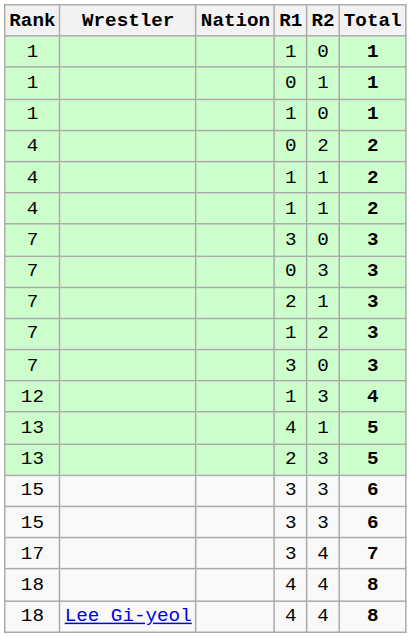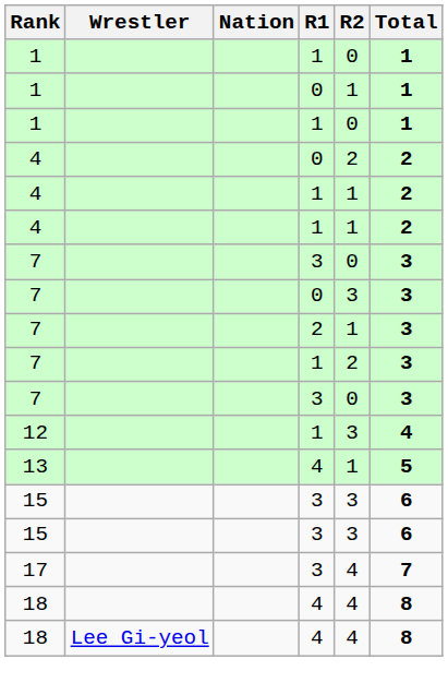 <table class="wikitable sortable" style="text-align:center;">
 <tr>
 <th>Rank</th>
 <th>Wrestler</th>
 <th>Nation</th>
 <th>R1</th>
 <th>R2</th>
 <th>Total</th>
 </tr>
 <tr style="background:#cfc;">
 <td>1</td>
 <td align=left></td>
 <td align=left></td>
 <td>1</td>
 <td>0</td>
 <td><strong>1</strong></td>
 </tr>
 <tr style="background:#cfc;">
 <td>1</td>
 <td align=left></td>
 <td align=left></td>
 <td>0</td>
 <td>1</td>
 <td><strong>1</strong></td>
 </tr>
 <tr style="background:#cfc;">
 <td>1</td>
 <td align=left></td>
 <td align=left></td>
 <td>1</td>
 <td>0</td>
 <td><strong>1</strong></td>
 </tr>
 <tr style="background:#cfc;">
 <td>4</td>
 <td align=left></td>
 <td align=left></td>
 <td>0</td>
 <td>2</td>
 <td><strong>2</strong></td>
 </tr>
 <tr style="background:#cfc;">
 <td>4</td>
 <td align=left></td>
 <td align=left></td>
 <td>1</td>
 <td>1</td>
 <td><strong>2</strong></td>
 </tr>
 <tr style="background:#cfc;">
 <td>4</td>
 <td align=left></td>
 <td align=left></td>
 <td>1</td>
 <td>1</td>
 <td><strong>2</strong></td>
 </tr>
 <tr style="background:#cfc;">
 <td>7</td>
 <td align=left></td>
 <td align=left></td>
 <td>3</td>
 <td>0</td>
 <td><strong>3</strong></td>
 </tr>
 <tr style="background:#cfc;">
 <td>7</td>
 <td align=left></td>
 <td align=left></td>
 <td>0</td>
 <td>3</td>
 <td><strong>3</strong></td>
 </tr>
 <tr style="background:#cfc;">
 <td>7</td>
 <td align=left></td>
 <td align=left></td>
 <td>2</td>
 <td>1</td>
 <td><strong>3</strong></td>
 </tr>
 <tr style="background:#cfc;">
 <td>7</td>
 <td align=left></td>
 <td align=left></td>
 <td>1</td>
 <td>2</td>
 <td><strong>3</strong></td>
 </tr>
 <tr style="background:#cfc;">
 <td>7</td>
 <td align=left></td>
 <td align=left></td>
 <td>3</td>
 <td>0</td>
 <td><strong>3</strong></td>
 </tr>
 <tr style="background:#cfc;">
 <td>12</td>
 <td align=left></td>
 <td align=left></td>
 <td>1</td>
 <td>3</td>
 <td><strong>4</strong></td>
 </tr>
 <tr style="background:#cfc;">
 <td>13</td>
 <td align=left></td>
 <td align=left></td>
 <td>4</td>
 <td>1</td>
 <td><strong>5</strong></td>
 </tr>
-<tr style="background:#cfc;">
-<td>13</td>
-<td align=left></td>
-<td align=left></td>
-<td>2</td>
-<td>3</td>
-<td><strong>5</strong></td>
-</tr>
 <tr>
 <td>15</td>
 <td align=left></td>
 <td align=left></td>
 <td>3</td>
 <td>3</td>
 <td><strong>6</strong></td>
 </tr>
 <tr>
 <td>15</td>
 <td align=left></td>
 <td align=left></td>
 <td>3</td>
 <td>3</td>
 <td><strong>6</strong></td>
 </tr>
 <tr>
 <td>17</td>
 <td align=left></td>
 <td align=left></td>
 <td>3</td>
 <td>4</td>
 <td><strong>7</strong></td>
 </tr>
 <tr>
 <td>18</td>
 <td align=left></td>
 <td align=left></td>
 <td>4</td>
 <td>4</td>
 <td><strong>8</strong></td>
 </tr>
 <tr>
 <td>18</td>
 <td align=left><a href='#'>Lee Gi-yeol</a></td>
 <td align=left></td>
 <td>4</td>
 <td>4</td>
 <td><strong>8</strong></td>
 </tr>
 </table>
